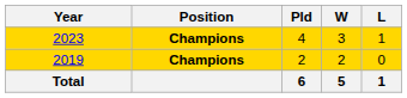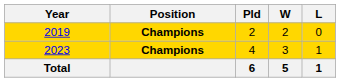 <table class="wikitable" style="text-align: center;font-size:90%;">
 <tr>
 <th width=125>Year</th>
 <th width=150>Position</th>
 <th width=35>Pld</th>
 <th width=35>W</th>
 <th width=35>L</th>
 </tr>
 <tr bgcolor=gold>
+<td> <a href='#'>2019</a></td>
+<td><strong>Champions</strong></td>
+<td>2</td>
+<td>2</td>
+<td>0</td>
+</tr>
+<tr bgcolor=gold>
 <td> <a href='#'>2023</a></td>
 <td><strong>Champions</strong></td>
 <td>4</td>
 <td>3</td>
 <td>1</td>
-</tr>
-<tr bgcolor=gold>
-<td> <a href='#'>2019</a></td>
-<td><strong>Champions</strong></td>
-<td>2</td>
-<td>2</td>
-<td>0</td>
 </tr>
 <tr>
 <th>Total</th>
 <th></th>
 <th>6</th>
 <th>5</th>
 <th>1</th>
 </tr>
 </table>
